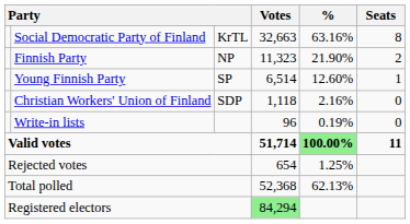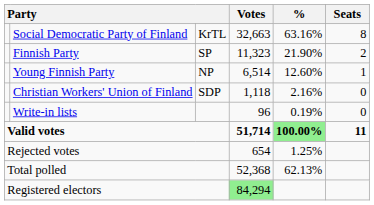 <table class="wikitable" border="1" style="text-align:right;">
 <tr>
 <th style="text-align:left;" colspan=3>Party</th>
 <th align=center width="50">Votes</th>
 <th align=center width="50">%</th>
 <th align=center width="50">Seats</th>
 </tr>
 <tr>
 <td></td>
 <td align=left style="white-space: nowrap;"><a href='#'>Social Democratic Party of Finland</a></td>
 <td align=left>KrTL</td>
 <td>32,663</td>
 <td>63.16%</td>
 <td>8</td>
 </tr>
 <tr>
 <td></td>
 <td align=left><a href='#'>Finnish Party</a></td>
-<td align=left>NP</td>
+<td align=left>SP</td>
 <td>11,323</td>
 <td>21.90%</td>
 <td>2</td>
 </tr>
 <tr>
 <td></td>
 <td align=left><a href='#'>Young Finnish Party</a></td>
-<td align=left>SP</td>
+<td align=left>NP</td>
 <td>6,514</td>
 <td>12.60%</td>
 <td>1</td>
 </tr>
 <tr>
 <td></td>
 <td align=left><a href='#'>Christian Workers' Union of Finland</a></td>
 <td align=left>SDP</td>
 <td>1,118</td>
 <td>2.16%</td>
 <td>0</td>
 </tr>
 <tr>
 <td></td>
 <td align=left><a href='#'>Write-in lists</a></td>
 <td align=left></td>
 <td>96</td>
 <td>0.19%</td>
 <td>0</td>
 </tr>
 <tr style="font-weight:bold">
 <td align=left colspan=3>Valid votes</td>
 <td>51,714</td>
 <td style="background: lightgreen;">100.00%</td>
 <td>11</td>
 </tr>
 <tr>
 <td align=left colspan=3>Rejected votes</td>
 <td>654</td>
 <td>1.25%</td>
 <td></td>
 </tr>
 <tr>
 <td align=left colspan=3>Total polled</td>
 <td>52,368</td>
 <td>62.13%</td>
 <td></td>
 </tr>
 <tr>
 <td align=left colspan=3>Registered electors</td>
 <td style="background: lightgreen;">84,294</td>
 <td></td>
 <td></td>
 </tr>
 </table>
